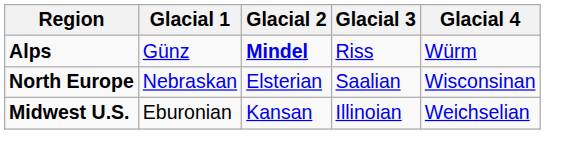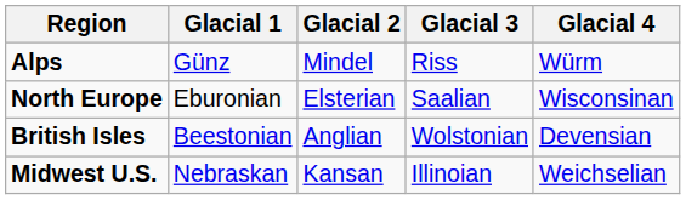 <table class="wikitable">
 <tr>
 <th>Region</th>
 <th>Glacial 1</th>
 <th>Glacial 2</th>
 <th>Glacial 3</th>
 <th>Glacial 4</th>
 </tr>
 <tr>
 <td><strong>Alps</strong></td>
 <td><a href='#'>Günz</a></td>
-<td><strong><a href='#'>Mindel</a></strong></td>
+<td><a href='#'>Mindel</a></td>
 <td><a href='#'>Riss</a></td>
 <td><a href='#'>Würm</a></td>
 </tr>
 <tr>
 <td><strong>North Europe</strong></td>
-<td><a href='#'>Nebraskan</a></td>
+<td>Eburonian</td>
 <td><a href='#'>Elsterian</a></td>
 <td><a href='#'>Saalian</a></td>
 <td><a href='#'>Wisconsinan</a></td>
 </tr>
 <tr>
+<td><strong>British Isles</strong></td>
+<td><a href='#'>Beestonian</a></td>
+<td><a href='#'>Anglian</a></td>
+<td><a href='#'>Wolstonian</a></td>
+<td><a href='#'>Devensian</a></td>
+</tr>
+<tr>
 <td><strong>Midwest U.S.</strong></td>
-<td>Eburonian</td>
+<td><a href='#'>Nebraskan</a></td>
 <td><a href='#'>Kansan</a></td>
 <td><a href='#'>Illinoian</a></td>
 <td><a href='#'>Weichselian</a></td>
 </tr>
 </table>
